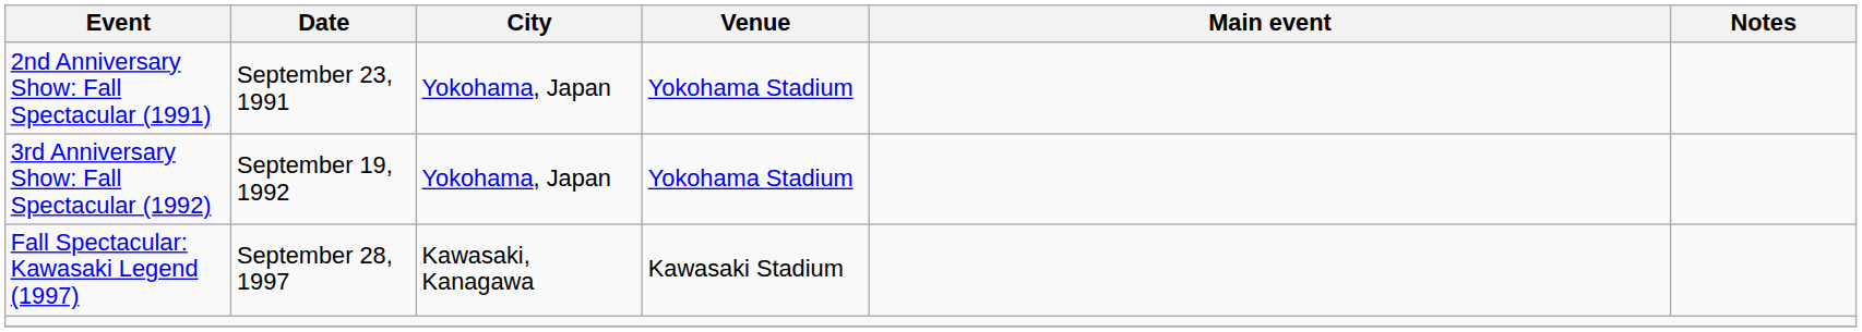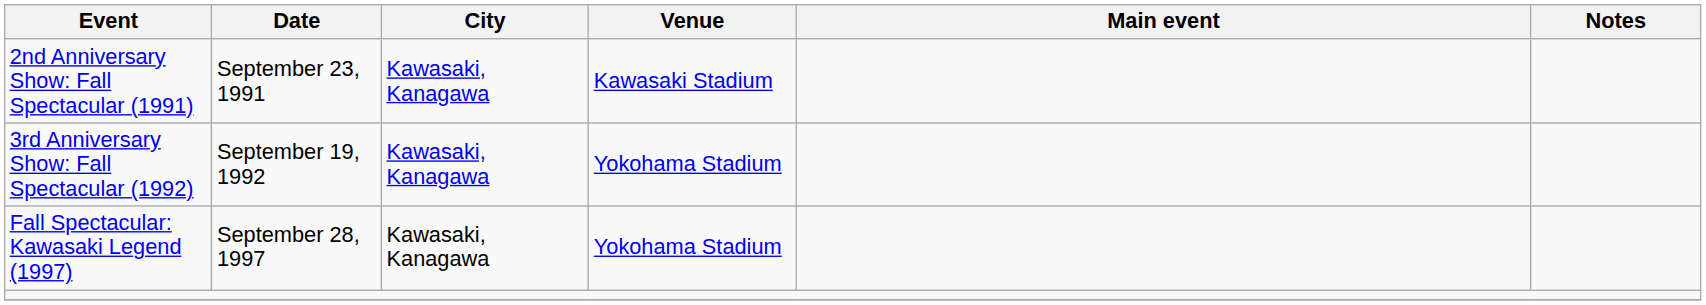 <table class="wikitable">
 <tr>
 <th width=11%>Event</th>
 <th width=9%>Date</th>
 <th width=11%>City</th>
 <th width=11%>Venue</th>
 <th width=39%>Main event</th>
 <th width=9%>Notes</th>
 </tr>
 <tr>
 <td><a href='#'>2nd Anniversary Show: Fall Spectacular (1991)</a></td>
 <td>September 23, 1991</td>
-<td><a href='#'>Yokohama</a>, Japan</td>
-<td><a href='#'>Yokohama Stadium</a></td>
+<td><a href='#'>Kawasaki, Kanagawa</a></td>
+<td><a href='#'>Kawasaki Stadium</a></td>
 <td></td>
 <td></td>
 </tr>
 <tr>
 <td><a href='#'>3rd Anniversary Show: Fall Spectacular (1992)</a></td>
 <td>September 19, 1992</td>
-<td><a href='#'>Yokohama</a>, Japan</td>
+<td><a href='#'>Kawasaki, Kanagawa</a></td>
 <td><a href='#'>Yokohama Stadium</a></td>
 <td></td>
 <td></td>
 </tr>
 <tr>
 <td><a href='#'>Fall Spectacular: Kawasaki Legend (1997)</a></td>
 <td>September 28, 1997</td>
 <td>Kawasaki, Kanagawa</td>
-<td>Kawasaki Stadium</td>
+<td><a href='#'>Yokohama Stadium</a></td>
 <td></td>
 <td></td>
 </tr>
 <tr>
 <td colspan="10"></td>
 </tr>
 <tr>
 </tr>
 </table>
